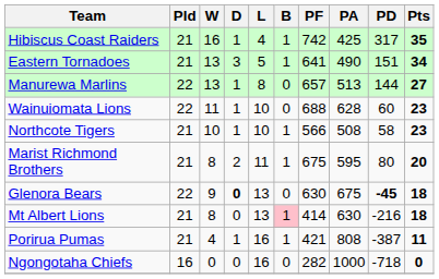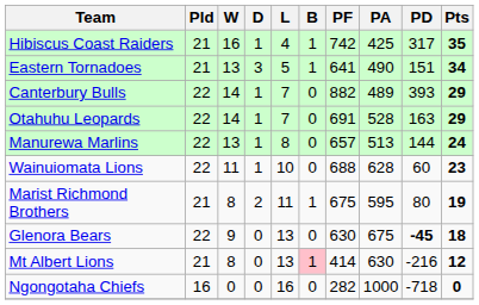 <table class="wikitable" style="text-align:center;">
 <tr>
 <th width=175>Team</th>
 <th width=20 abbr="Played">Pld</th>
 <th width=20 abbr="Won">W</th>
 <th width=20 abbr="Drawn">D</th>
 <th width=20 abbr="Lost">L</th>
 <th width=20 abbr="Bye">B</th>
 <th width=20 abbr="Points for">PF</th>
 <th width=20 abbr="Points against">PA</th>
 <th width=20 abbr="Points difference">PD</th>
 <th width=20 abbr="Points">Pts</th>
 </tr>
 <tr style="background: #ccffcc;">
 <td style="text-align:left;"><a href='#'>Hibiscus Coast Raiders</a></td>
 <td>21</td>
 <td>16</td>
 <td>1</td>
 <td>4</td>
 <td>1</td>
 <td>742</td>
 <td>425</td>
 <td>317</td>
 <td><strong>35</strong></td>
 </tr>
 <tr style="background: #ccffcc;">
 <td style="text-align:left;"><a href='#'>Eastern Tornadoes</a></td>
 <td>21</td>
 <td>13</td>
 <td>3</td>
 <td>5</td>
 <td>1</td>
 <td>641</td>
 <td>490</td>
 <td>151</td>
 <td><strong>34</strong></td>
 </tr>
 <tr style="background: #ccffcc;">
+<td style="text-align:left;"><a href='#'>Canterbury Bulls</a></td>
+<td>22</td>
+<td>14</td>
+<td>1</td>
+<td>7</td>
+<td>0</td>
+<td>882</td>
+<td>489</td>
+<td>393</td>
+<td><strong>29</strong></td>
+</tr>
+<tr style="background: #ccffcc;">
+<td style="text-align:left;"><a href='#'>Otahuhu Leopards</a></td>
+<td>22</td>
+<td>14</td>
+<td>1</td>
+<td>7</td>
+<td>0</td>
+<td>691</td>
+<td>528</td>
+<td>163</td>
+<td><strong>29</strong></td>
+</tr>
+<tr style="background: #ccffcc;">
 <td style="text-align:left;"><a href='#'>Manurewa Marlins</a></td>
 <td>22</td>
 <td>13</td>
 <td>1</td>
 <td>8</td>
 <td>0</td>
 <td>657</td>
 <td>513</td>
 <td>144</td>
-<td><strong>27</strong></td>
+<td><strong>24</strong></td>
 </tr>
 <tr>
 <td style="text-align:left;"><a href='#'>Wainuiomata Lions</a></td>
 <td>22</td>
 <td>11</td>
 <td>1</td>
 <td>10</td>
 <td>0</td>
 <td>688</td>
 <td>628</td>
 <td>60</td>
 <td><strong>23</strong></td>
 </tr>
 <tr>
-<td style="text-align:left;"><a href='#'>Northcote Tigers</a></td>
-<td>21</td>
-<td>10</td>
-<td>1</td>
-<td>10</td>
-<td>1</td>
-<td>566</td>
-<td>508</td>
-<td>58</td>
-<td><strong>23</strong></td>
-</tr>
-<tr>
 <td style="text-align:left;"><a href='#'>Marist Richmond Brothers</a></td>
 <td>21</td>
 <td>8</td>
 <td>2</td>
 <td>11</td>
 <td>1</td>
 <td>675</td>
 <td>595</td>
 <td>80</td>
-<td><strong>20</strong></td>
+<td><strong>19</strong></td>
 </tr>
 <tr>
 <td style="text-align:left;"><a href='#'>Glenora Bears</a></td>
 <td>22</td>
 <td>9</td>
-<td><strong>0</strong></td>
+<td>0</td>
 <td>13</td>
 <td>0</td>
 <td>630</td>
 <td>675</td>
 <td><strong>-45</strong></td>
 <td><strong>18</strong></td>
 </tr>
 <tr>
 <td style="text-align:left;"><a href='#'>Mt Albert Lions</a></td>
 <td>21</td>
 <td>8</td>
 <td>0</td>
 <td>13</td>
 <td style="background: pink;">1</td>
 <td>414</td>
 <td>630</td>
 <td>-216</td>
-<td><strong>18</strong></td>
-</tr>
-<tr>
-<td style="text-align:left;"><a href='#'>Porirua Pumas</a></td>
-<td>21</td>
-<td>4</td>
-<td>1</td>
-<td>16</td>
-<td>1</td>
-<td>421</td>
-<td>808</td>
-<td>-387</td>
-<td><strong>11</strong></td>
+<td><strong>12</strong></td>
 </tr>
 <tr>
 <td style="text-align:left;"><a href='#'>Ngongotaha Chiefs</a></td>
 <td>16</td>
 <td>0</td>
 <td>0</td>
 <td>16</td>
 <td>0</td>
 <td>282</td>
 <td>1000</td>
 <td>-718</td>
 <td><strong>0</strong></td>
 </tr>
 <tr>
 </tr>
 </table>
